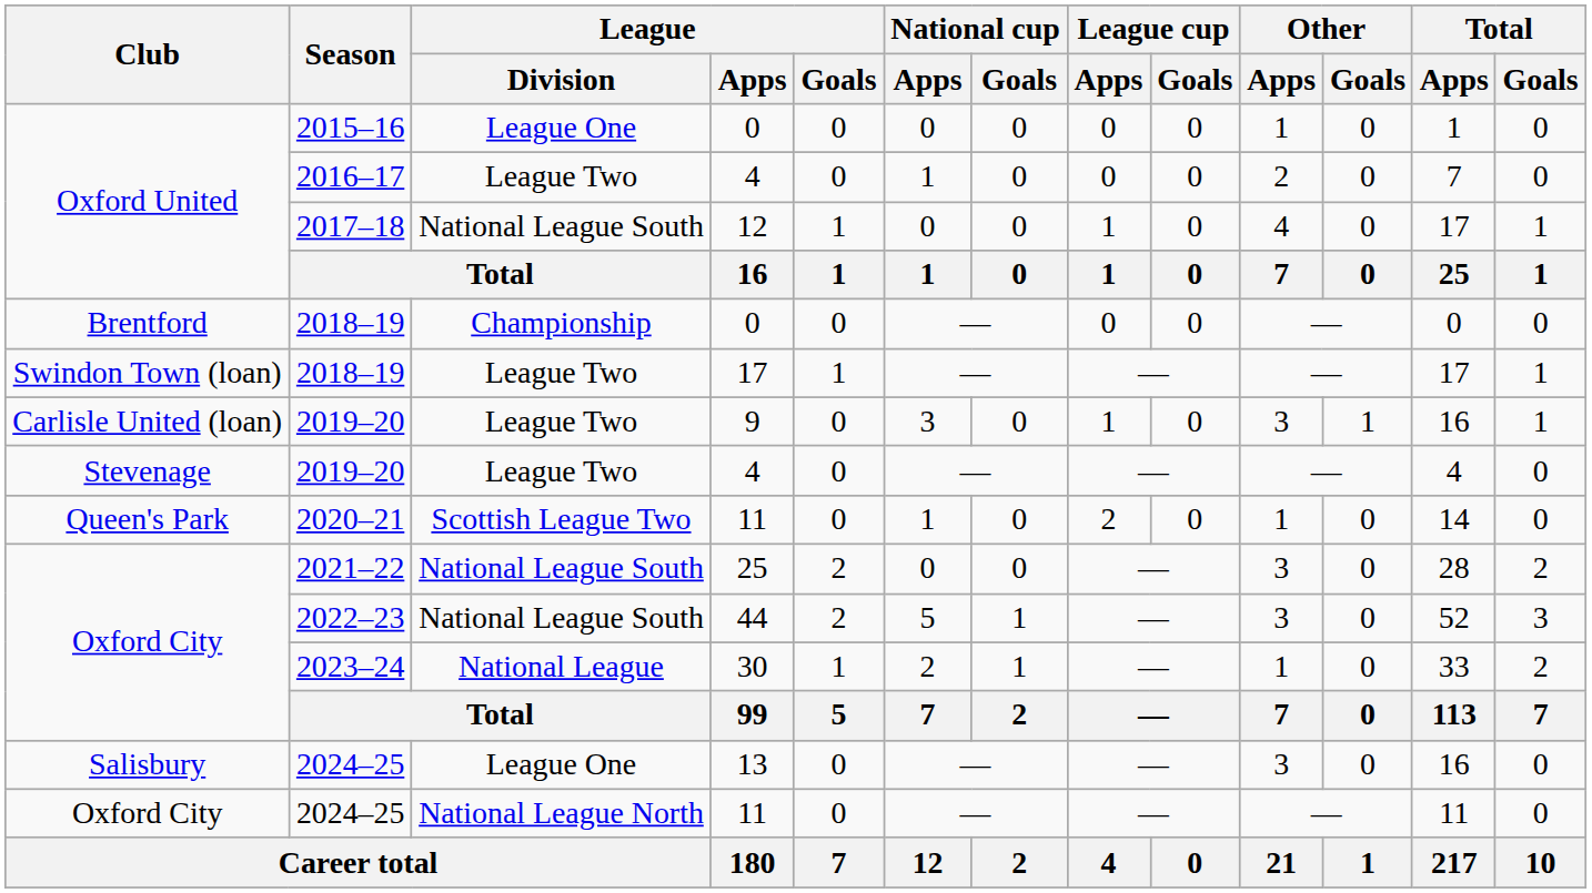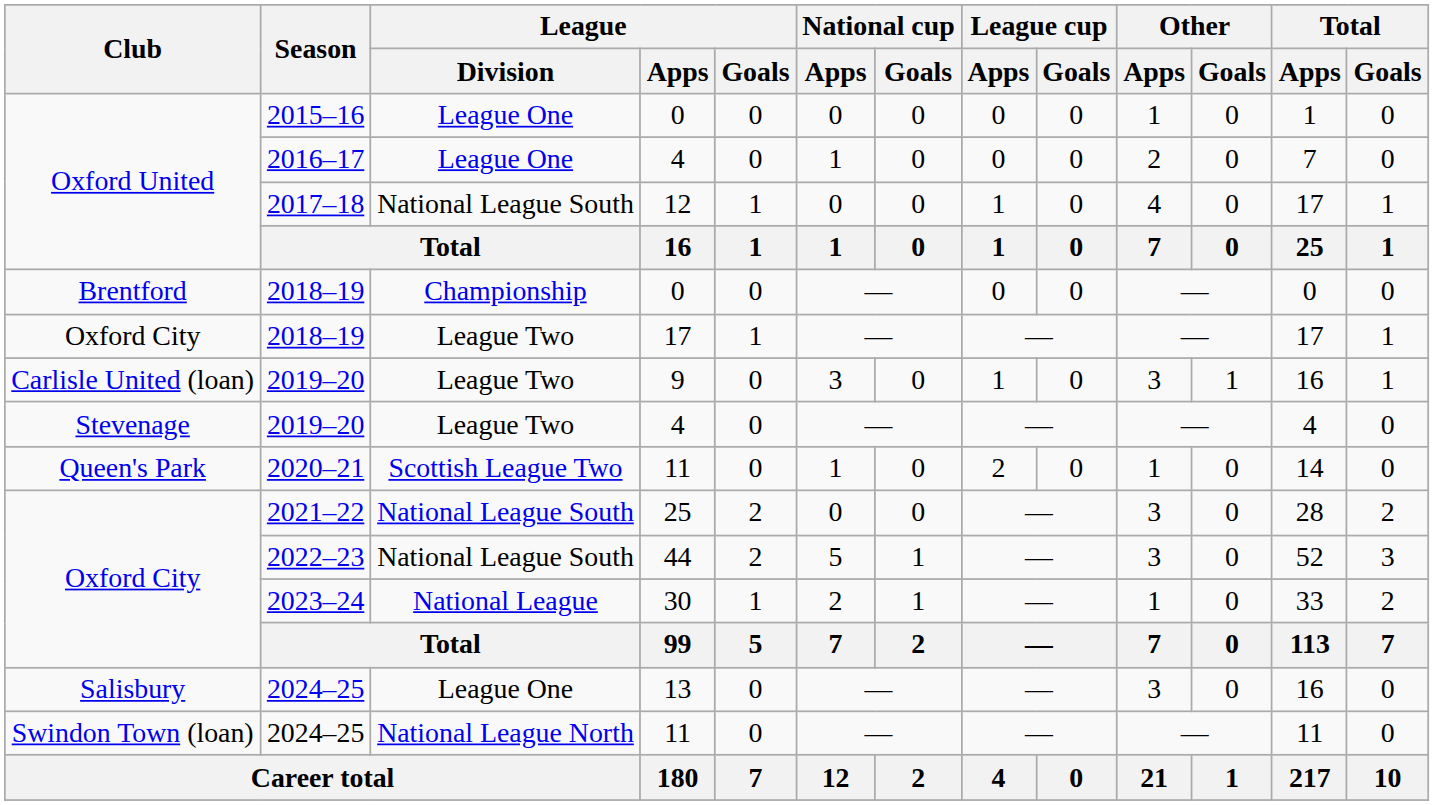 <table class="wikitable" style="text-align:center">
 <tr>
 <th rowspan="2">Club</th>
 <th rowspan="2">Season</th>
 <th colspan="3">League</th>
 <th colspan="2">National cup</th>
 <th colspan="2">League cup</th>
 <th colspan="2">Other</th>
 <th colspan="2">Total</th>
 </tr>
 <tr>
 <th>Division</th>
 <th>Apps</th>
 <th>Goals</th>
 <th>Apps</th>
 <th>Goals</th>
 <th>Apps</th>
 <th>Goals</th>
 <th>Apps</th>
 <th>Goals</th>
 <th>Apps</th>
 <th>Goals</th>
 </tr>
 <tr>
 <td rowspan="4"><a href='#'>Oxford United</a></td>
 <td><a href='#'>2015–16</a></td>
 <td><a href='#'>League One</a></td>
 <td>0</td>
 <td>0</td>
 <td>0</td>
 <td>0</td>
 <td>0</td>
 <td>0</td>
 <td>1</td>
 <td>0</td>
 <td>1</td>
 <td>0</td>
 </tr>
 <tr>
 <td><a href='#'>2016–17</a></td>
-<td>League Two</td>
+<td><a href='#'>League One</a></td>
 <td>4</td>
 <td>0</td>
 <td>1</td>
 <td>0</td>
 <td>0</td>
 <td>0</td>
 <td>2</td>
 <td>0</td>
 <td>7</td>
 <td>0</td>
 </tr>
 <tr>
 <td><a href='#'>2017–18</a></td>
 <td>National League South</td>
 <td>12</td>
 <td>1</td>
 <td>0</td>
 <td>0</td>
 <td>1</td>
 <td>0</td>
 <td>4</td>
 <td>0</td>
 <td>17</td>
 <td>1</td>
 </tr>
 <tr>
 <th colspan="2">Total</th>
 <th>16</th>
 <th>1</th>
 <th>1</th>
 <th>0</th>
 <th>1</th>
 <th>0</th>
 <th>7</th>
 <th>0</th>
 <th>25</th>
 <th>1</th>
 </tr>
 <tr>
 <td><a href='#'>Brentford</a></td>
 <td><a href='#'>2018–19</a></td>
 <td><a href='#'>Championship</a></td>
 <td>0</td>
 <td>0</td>
 <td colspan="2">—</td>
 <td>0</td>
 <td>0</td>
 <td colspan="2">—</td>
 <td>0</td>
 <td>0</td>
 </tr>
 <tr>
-<td><a href='#'>Swindon Town</a> (loan)</td>
+<td>Oxford City</td>
 <td><a href='#'>2018–19</a></td>
 <td>League Two</td>
 <td>17</td>
 <td>1</td>
 <td colspan="2">—</td>
 <td colspan="2">—</td>
 <td colspan="2">—</td>
 <td>17</td>
 <td>1</td>
 </tr>
 <tr>
 <td><a href='#'>Carlisle United</a> (loan)</td>
 <td><a href='#'>2019–20</a></td>
 <td>League Two</td>
 <td>9</td>
 <td>0</td>
 <td>3</td>
 <td>0</td>
 <td>1</td>
 <td>0</td>
 <td>3</td>
 <td>1</td>
 <td>16</td>
 <td>1</td>
 </tr>
 <tr>
 <td><a href='#'>Stevenage</a></td>
 <td><a href='#'>2019–20</a></td>
 <td>League Two</td>
 <td>4</td>
 <td>0</td>
 <td colspan="2">—</td>
 <td colspan="2">—</td>
 <td colspan="2">—</td>
 <td>4</td>
 <td>0</td>
 </tr>
 <tr>
 <td><a href='#'>Queen's Park</a></td>
 <td><a href='#'>2020–21</a></td>
 <td><a href='#'>Scottish League Two</a></td>
 <td>11</td>
 <td>0</td>
 <td>1</td>
 <td>0</td>
 <td>2</td>
 <td>0</td>
 <td>1</td>
 <td>0</td>
 <td>14</td>
 <td>0</td>
 </tr>
 <tr>
 <td rowspan="4"><a href='#'>Oxford City</a></td>
 <td><a href='#'>2021–22</a></td>
 <td><a href='#'>National League South</a></td>
 <td>25</td>
 <td>2</td>
 <td>0</td>
 <td>0</td>
 <td colspan="2">—</td>
 <td>3</td>
 <td>0</td>
 <td>28</td>
 <td>2</td>
 </tr>
 <tr>
 <td><a href='#'>2022–23</a></td>
 <td>National League South</td>
 <td>44</td>
 <td>2</td>
 <td>5</td>
 <td>1</td>
 <td colspan="2">—</td>
 <td>3</td>
 <td>0</td>
 <td>52</td>
 <td>3</td>
 </tr>
 <tr>
 <td><a href='#'>2023–24</a></td>
 <td><a href='#'>National League</a></td>
 <td>30</td>
 <td>1</td>
 <td>2</td>
 <td>1</td>
 <td colspan="2">—</td>
 <td>1</td>
 <td>0</td>
 <td>33</td>
 <td>2</td>
 </tr>
 <tr>
 <th colspan="2">Total</th>
 <th>99</th>
 <th>5</th>
 <th>7</th>
 <th>2</th>
 <th colspan="2">—</th>
 <th>7</th>
 <th>0</th>
 <th>113</th>
 <th>7</th>
 </tr>
 <tr>
 <td><a href='#'>Salisbury</a></td>
 <td><a href='#'>2024–25</a></td>
 <td>League One</td>
 <td>13</td>
 <td>0</td>
 <td colspan="2">—</td>
 <td colspan="2">—</td>
 <td>3</td>
 <td>0</td>
 <td>16</td>
 <td>0</td>
 </tr>
 <tr>
-<td>Oxford City</td>
+<td><a href='#'>Swindon Town</a> (loan)</td>
 <td>2024–25</td>
 <td><a href='#'>National League North</a></td>
 <td>11</td>
 <td>0</td>
 <td colspan="2">—</td>
 <td colspan="2">—</td>
 <td colspan="2">—</td>
 <td>11</td>
 <td>0</td>
 </tr>
 <tr>
 <th colspan="3">Career total</th>
 <th>180</th>
 <th>7</th>
 <th>12</th>
 <th>2</th>
 <th>4</th>
 <th>0</th>
 <th>21</th>
 <th>1</th>
 <th>217</th>
 <th>10</th>
 </tr>
 </table>
